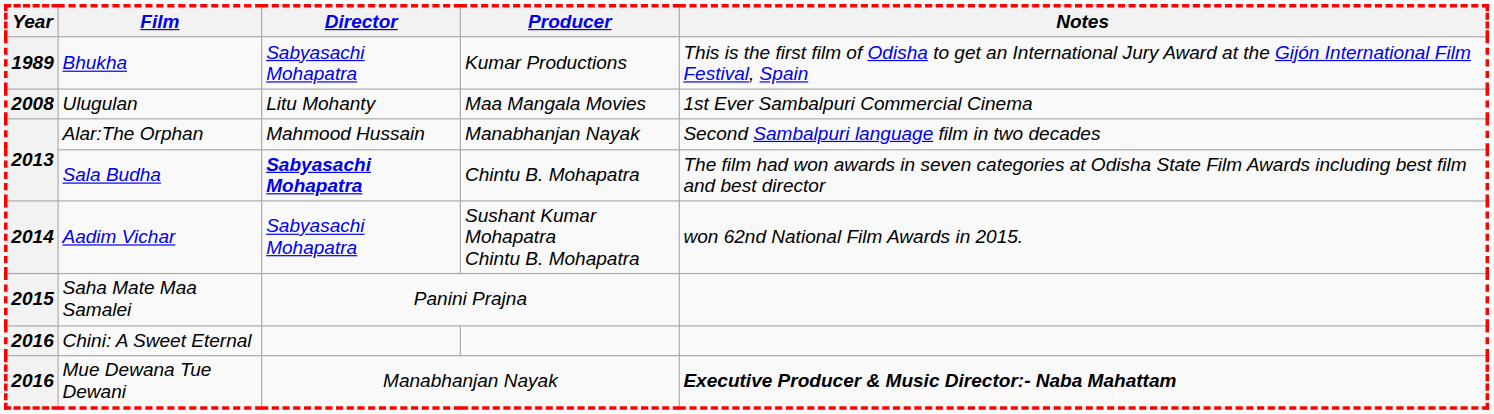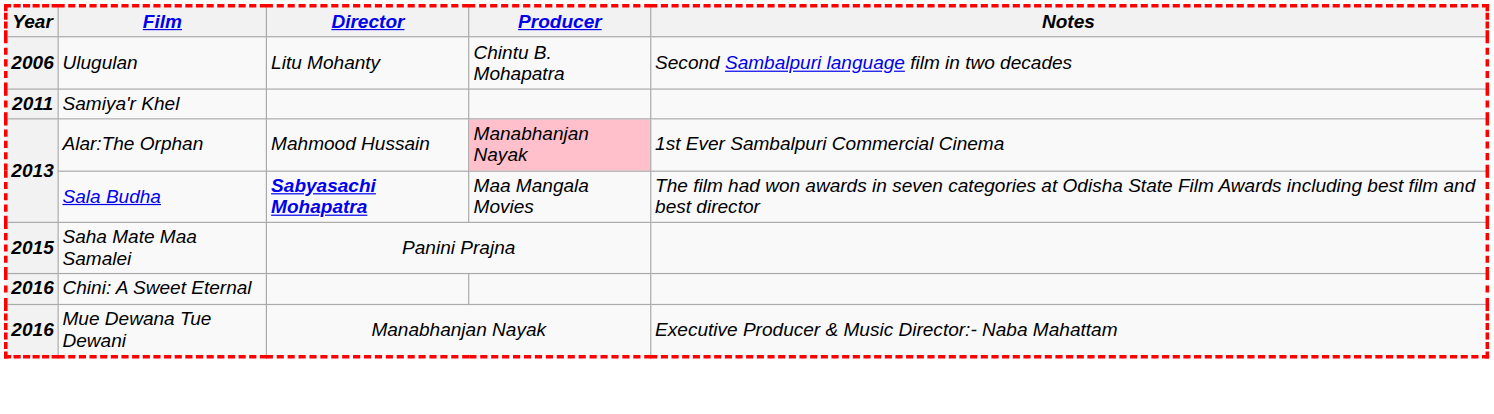 <table class="wikitable" style="font-style: italic; font-size: 100%; border: 3px dashed red;">
 <tr>
 <th scope="col">Year</th>
 <th scope="col"><a href='#'>Film</a></th>
 <th scope="col"><a href='#'>Director</a></th>
 <th scope="col"><a href='#'>Producer</a></th>
 <th scope="col">Notes</th>
 </tr>
 <tr>
-<th scope="row">1989</th>
-<td><em><a href='#'>Bhukha</a></em></td>
-<td><a href='#'>Sabyasachi Mohapatra</a></td>
-<td>Kumar Productions</td>
-<td>This is the first film of <a href='#'>Odisha</a> to get an International Jury Award at the <a href='#'>Gijón International Film Festival</a>, <a href='#'>Spain</a></td>
+<th scope="row">2006</th>
+<td><em>Ulugulan</em></td>
+<td>Litu Mohanty</td>
+<td>Chintu B. Mohapatra</td>
+<td>Second <a href='#'>Sambalpuri language</a> film in two decades</td>
 </tr>
 <tr>
-<th scope="row">2008</th>
-<td><em>Ulugulan</em></td>
-<td>Litu Mohanty</td>
-<td>Maa Mangala Movies</td>
-<td>1st Ever Sambalpuri Commercial Cinema</td>
+<th scope="row">2011</th>
+<td><em>Samiya'r Khel</em></td>
+<td></td>
+<td></td>
+<td></td>
 </tr>
 <tr>
 <th rowspan="2" scope="row">2013</th>
 <td><em>Alar:The Orphan</em></td>
 <td>Mahmood Hussain</td>
-<td>Manabhanjan Nayak</td>
-<td>Second <a href='#'>Sambalpuri language</a> film in two decades</td>
+<td style="background: pink;">Manabhanjan Nayak</td>
+<td>1st Ever Sambalpuri Commercial Cinema</td>
 </tr>
 <tr>
 <td><em><a href='#'>Sala Budha</a></em></td>
 <td><strong><a href='#'>Sabyasachi Mohapatra</a></strong></td>
-<td>Chintu B. Mohapatra</td>
+<td>Maa Mangala Movies</td>
 <td>The film had won awards in seven categories at Odisha State Film Awards including best film and best director</td>
-</tr>
-<tr>
-<th scope="row">2014</th>
-<td><em><a href='#'>Aadim Vichar</a></em></td>
-<td><a href='#'>Sabyasachi Mohapatra</a></td>
-<td>Sushant Kumar Mohapatra<br>Chintu B. Mohapatra</td>
-<td>won 62nd National Film Awards in 2015.</td>
 </tr>
 <tr>
 <th scope="row">2015</th>
 <td><em>Saha Mate Maa Samalei</em></td>
 <td colspan="2" style="text-align:center;">Panini Prajna</td>
 <td></td>
 </tr>
 <tr>
 <th scope="row">2016</th>
 <td><em>Chini: A Sweet Eternal</em></td>
 <td></td>
 <td></td>
 <td></td>
 </tr>
 <tr>
 <th scope="row">2016</th>
 <td><em>Mue Dewana Tue Dewani</em></td>
 <td colspan="2" style="text-align:center;">Manabhanjan Nayak</td>
-<td><strong>Executive Producer & Music Director:- Naba Mahattam</strong></td>
+<td>Executive Producer & Music Director:- Naba Mahattam</td>
 </tr>
 </table>
